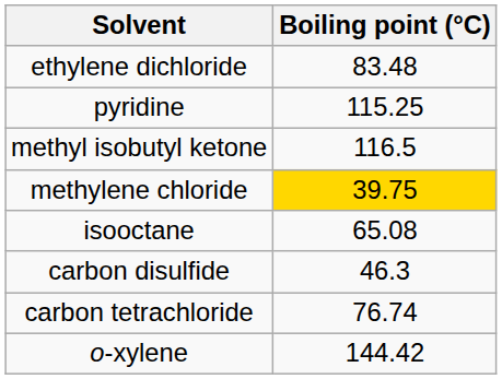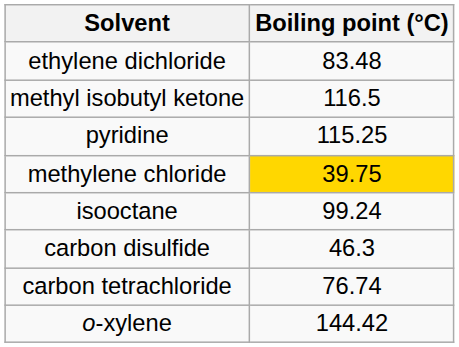 <table class="wikitable" style="margin:1em auto; text-align:center;">
 <tr>
 <th>Solvent</th>
 <th>Boiling point (°C)</th>
 </tr>
 <tr>
 <td>ethylene dichloride</td>
 <td>83.48</td>
 </tr>
 <tr>
+<td>methyl isobutyl ketone</td>
+<td>116.5</td>
+</tr>
+<tr>
 <td>pyridine</td>
 <td>115.25</td>
-</tr>
-<tr>
-<td>methyl isobutyl ketone</td>
-<td>116.5</td>
 </tr>
 <tr>
 <td>methylene chloride</td>
 <td style="background: gold;">39.75</td>
 </tr>
 <tr>
 <td>isooctane</td>
-<td>65.08</td>
+<td>99.24</td>
 </tr>
 <tr>
 <td>carbon disulfide</td>
 <td>46.3</td>
 </tr>
 <tr>
 <td>carbon tetrachloride</td>
 <td>76.74</td>
 </tr>
 <tr>
 <td><em>o</em>-xylene</td>
 <td>144.42</td>
 </tr>
 </table>
